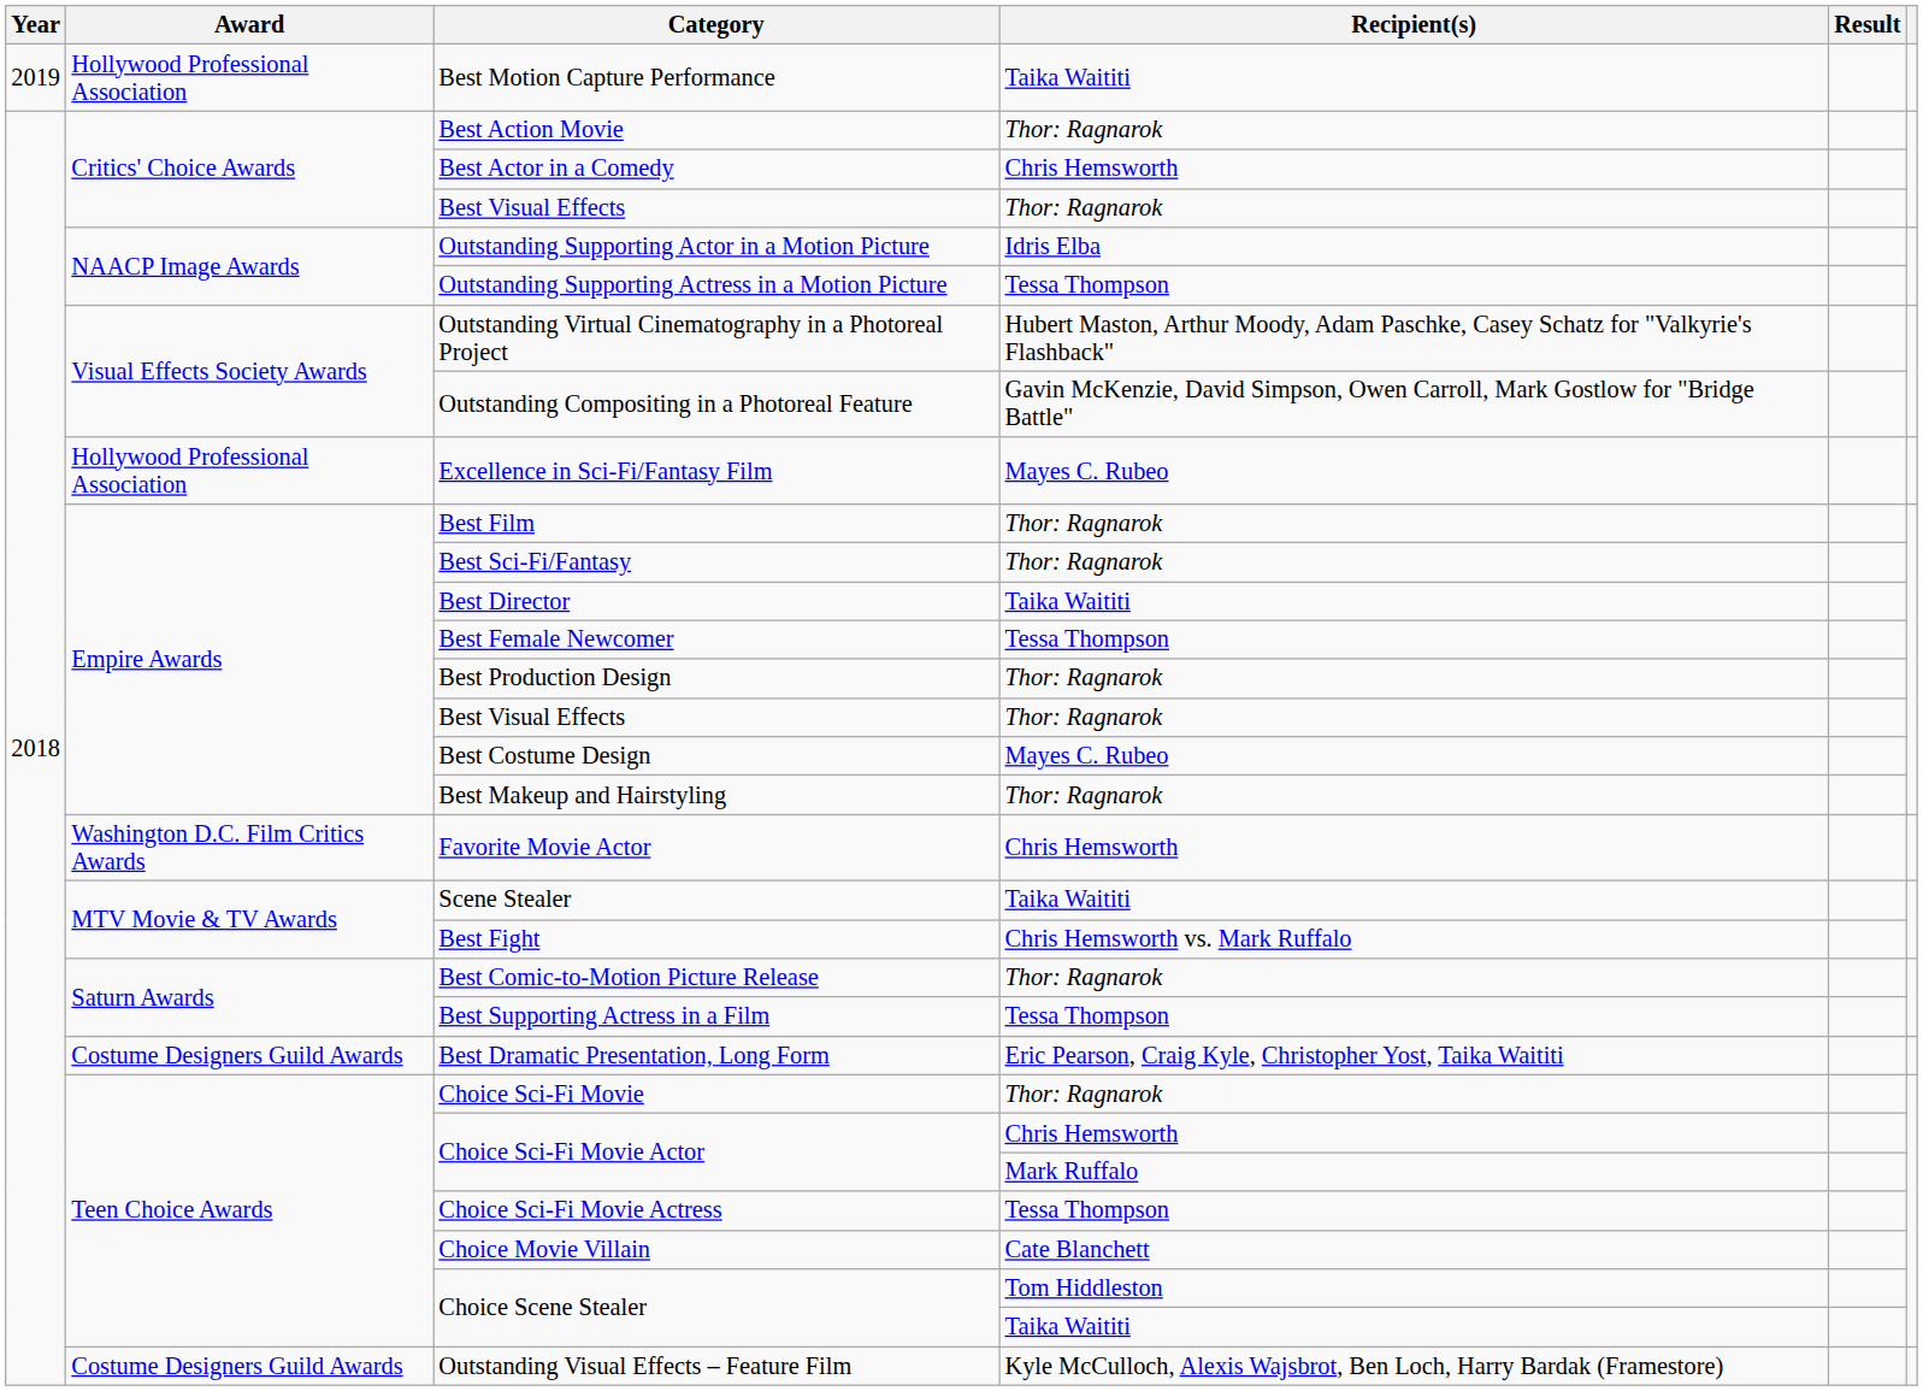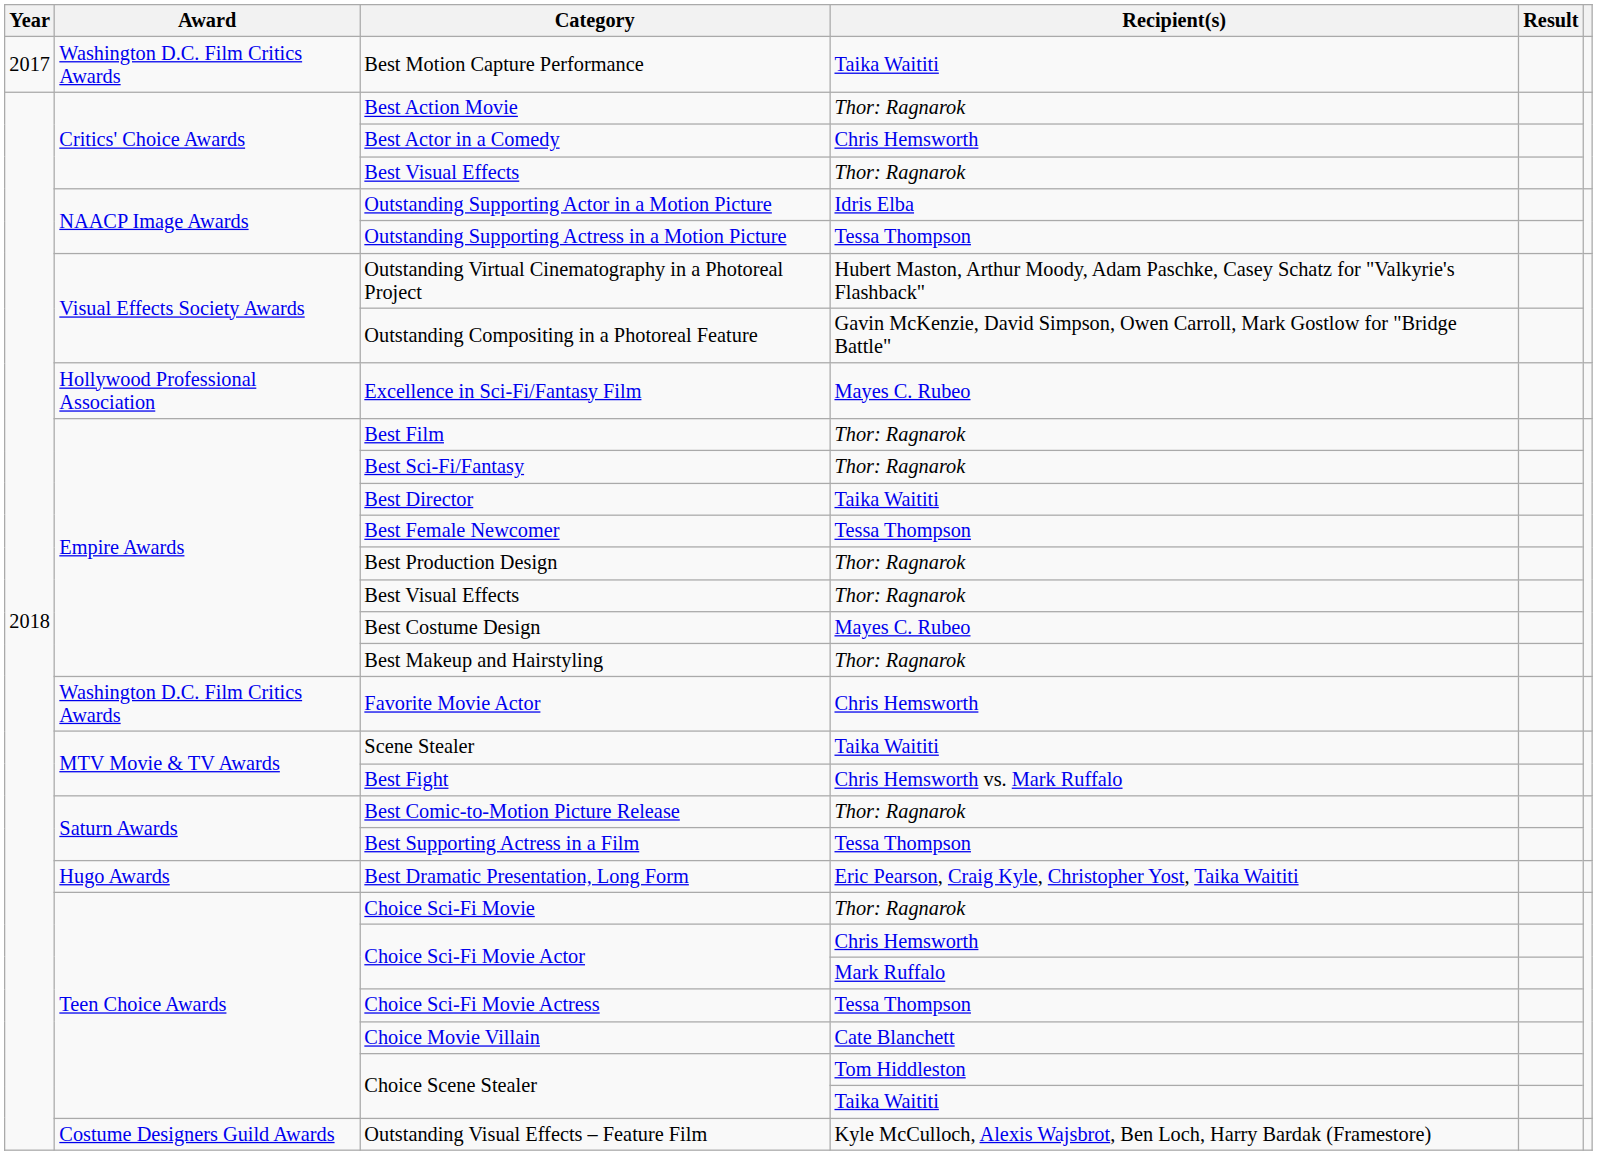 <table class="wikitable sortable" style="width: 99%;">
 <tr>
 <th scope="col">Year</th>
 <th scope="col">Award</th>
 <th scope="col">Category</th>
 <th scope="col">Recipient(s)</th>
 <th scope="col">Result</th>
 <th scope="col" class="unsortable"></th>
 </tr>
 <tr>
-<td>2019</td>
-<td><a href='#'>Hollywood Professional Association</a></td>
+<td>2017</td>
+<td><a href='#'>Washington D.C. Film Critics Awards</a></td>
 <td>Best Motion Capture Performance</td>
 <td><a href='#'>Taika Waititi</a></td>
 <td></td>
 <td style="text-align:center;"></td>
 </tr>
 <tr>
 <td rowspan="30">2018</td>
 <td rowspan="3"><a href='#'>Critics' Choice Awards</a></td>
 <td><a href='#'>Best Action Movie</a></td>
 <td><em>Thor: Ragnarok</em></td>
 <td></td>
 <td rowspan="3" style="text-align:center;"></td>
 </tr>
 <tr>
 <td><a href='#'>Best Actor in a Comedy</a></td>
 <td><a href='#'>Chris Hemsworth</a></td>
 <td></td>
 </tr>
 <tr>
 <td><a href='#'>Best Visual Effects</a></td>
 <td><em>Thor: Ragnarok</em></td>
 <td></td>
 </tr>
 <tr>
 <td rowspan="2"><a href='#'>NAACP Image Awards</a></td>
 <td><a href='#'>Outstanding Supporting Actor in a Motion Picture</a></td>
 <td><a href='#'>Idris Elba</a></td>
 <td></td>
 <td rowspan="2" style="text-align:center;"><br></td>
 </tr>
 <tr>
 <td><a href='#'>Outstanding Supporting Actress in a Motion Picture</a></td>
 <td><a href='#'>Tessa Thompson</a></td>
 <td></td>
 </tr>
 <tr>
 <td rowspan="2"><a href='#'>Visual Effects Society Awards</a></td>
 <td>Outstanding Virtual Cinematography in a Photoreal Project</td>
 <td>Hubert Maston, Arthur Moody, Adam Paschke, Casey Schatz for "Valkyrie's Flashback"</td>
 <td></td>
 <td style="text-align:center;" rowspan="2"></td>
 </tr>
 <tr>
 <td>Outstanding Compositing in a Photoreal Feature</td>
 <td>Gavin McKenzie, David Simpson, Owen Carroll, Mark Gostlow for "Bridge Battle"</td>
 <td></td>
 </tr>
 <tr>
 <td><a href='#'>Hollywood Professional Association</a></td>
 <td><a href='#'>Excellence in Sci-Fi/Fantasy Film</a></td>
 <td><a href='#'>Mayes C. Rubeo</a></td>
 <td></td>
 <td style="text-align:center;"></td>
 </tr>
 <tr>
 <td rowspan="8"><a href='#'>Empire Awards</a></td>
 <td><a href='#'>Best Film</a></td>
 <td><em>Thor: Ragnarok</em></td>
 <td></td>
 <td style="text-align:center;" rowspan="8"></td>
 </tr>
 <tr>
 <td><a href='#'>Best Sci-Fi/Fantasy</a></td>
 <td><em>Thor: Ragnarok</em></td>
 <td></td>
 </tr>
 <tr>
 <td><a href='#'>Best Director</a></td>
 <td><a href='#'>Taika Waititi</a></td>
 <td></td>
 </tr>
 <tr>
 <td><a href='#'>Best Female Newcomer</a></td>
 <td><a href='#'>Tessa Thompson</a></td>
 <td></td>
 </tr>
 <tr>
 <td>Best Production Design</td>
 <td><em>Thor: Ragnarok</em></td>
 <td></td>
 </tr>
 <tr>
 <td>Best Visual Effects</td>
 <td><em>Thor: Ragnarok</em></td>
 <td></td>
 </tr>
 <tr>
 <td>Best Costume Design</td>
 <td><a href='#'>Mayes C. Rubeo</a></td>
 <td></td>
 </tr>
 <tr>
 <td>Best Makeup and Hairstyling</td>
 <td><em>Thor: Ragnarok</em></td>
 <td></td>
 </tr>
 <tr>
 <td><a href='#'>Washington D.C. Film Critics Awards</a></td>
 <td><a href='#'>Favorite Movie Actor</a></td>
 <td><a href='#'>Chris Hemsworth</a></td>
 <td></td>
 <td style="text-align:center;"></td>
 </tr>
 <tr>
 <td rowspan="2"><a href='#'>MTV Movie & TV Awards</a></td>
 <td>Scene Stealer</td>
 <td><a href='#'>Taika Waititi</a></td>
 <td></td>
 <td style="text-align:center;" rowspan="2"></td>
 </tr>
 <tr>
 <td><a href='#'>Best Fight</a></td>
 <td><a href='#'>Chris Hemsworth</a> vs. <a href='#'>Mark Ruffalo</a></td>
 <td></td>
 </tr>
 <tr>
 <td rowspan="2"><a href='#'>Saturn Awards</a></td>
 <td><a href='#'>Best Comic-to-Motion Picture Release</a></td>
 <td><em>Thor: Ragnarok</em></td>
 <td></td>
 <td style="text-align:center;" rowspan="2"><br></td>
 </tr>
 <tr>
 <td><a href='#'>Best Supporting Actress in a Film</a></td>
 <td><a href='#'>Tessa Thompson</a></td>
 <td></td>
 </tr>
 <tr>
-<td><a href='#'>Costume Designers Guild Awards</a></td>
+<td><a href='#'>Hugo Awards</a></td>
 <td><a href='#'>Best Dramatic Presentation, Long Form</a></td>
 <td><a href='#'>Eric Pearson</a>, <a href='#'>Craig Kyle</a>, <a href='#'>Christopher Yost</a>, <a href='#'>Taika Waititi</a></td>
 <td></td>
 <td style="text-align:center;"></td>
 </tr>
 <tr>
 <td rowspan="7"><a href='#'>Teen Choice Awards</a></td>
 <td><a href='#'>Choice Sci-Fi Movie</a></td>
 <td><em>Thor: Ragnarok</em></td>
 <td></td>
 <td rowspan="7" style="text-align:center;"></td>
 </tr>
 <tr>
 <td rowspan="2"><a href='#'>Choice Sci-Fi Movie Actor</a></td>
 <td><a href='#'>Chris Hemsworth</a></td>
 <td></td>
 </tr>
 <tr>
 <td><a href='#'>Mark Ruffalo</a></td>
 <td></td>
 </tr>
 <tr>
 <td><a href='#'>Choice Sci-Fi Movie Actress</a></td>
 <td><a href='#'>Tessa Thompson</a></td>
 <td></td>
 </tr>
 <tr>
 <td><a href='#'>Choice Movie Villain</a></td>
 <td><a href='#'>Cate Blanchett</a></td>
 <td></td>
 </tr>
 <tr>
 <td rowspan="2">Choice Scene Stealer</td>
 <td><a href='#'>Tom Hiddleston</a></td>
 <td></td>
 </tr>
 <tr>
 <td><a href='#'>Taika Waititi</a></td>
 <td></td>
 </tr>
 <tr>
 <td><a href='#'>Costume Designers Guild Awards</a></td>
 <td>Outstanding Visual Effects – Feature Film</td>
 <td>Kyle McCulloch, <a href='#'>Alexis Wajsbrot</a>, Ben Loch, Harry Bardak (Framestore)</td>
 <td></td>
 <td></td>
 </tr>
 </table>
